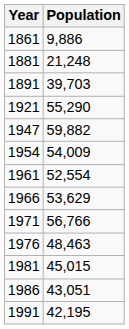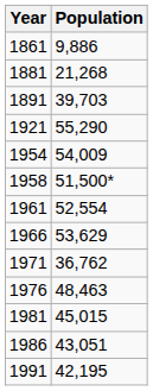 <table class="wikitable">
 <tr>
 <th>Year</th>
 <th>Population</th>
 </tr>
 <tr>
 <td>1861</td>
 <td>9,886</td>
 </tr>
 <tr>
 <td>1881</td>
-<td>21,248</td>
+<td>21,268</td>
 </tr>
 <tr>
 <td>1891</td>
 <td>39,703</td>
 </tr>
 <tr>
 <td>1921</td>
 <td>55,290</td>
 </tr>
 <tr>
-<td>1947</td>
-<td>59,882</td>
+<td>1954</td>
+<td>54,009</td>
 </tr>
 <tr>
-<td>1954</td>
-<td>54,009</td>
+<td>1958</td>
+<td>51,500*</td>
 </tr>
 <tr>
 <td>1961</td>
 <td>52,554</td>
 </tr>
 <tr>
 <td>1966</td>
 <td>53,629</td>
 </tr>
 <tr>
 <td>1971</td>
-<td>56,766</td>
+<td>36,762</td>
 </tr>
 <tr>
 <td>1976</td>
 <td>48,463</td>
 </tr>
 <tr>
 <td>1981</td>
 <td>45,015</td>
 </tr>
 <tr>
 <td>1986</td>
 <td>43,051</td>
 </tr>
 <tr>
 <td>1991</td>
 <td>42,195</td>
 </tr>
 </table>
